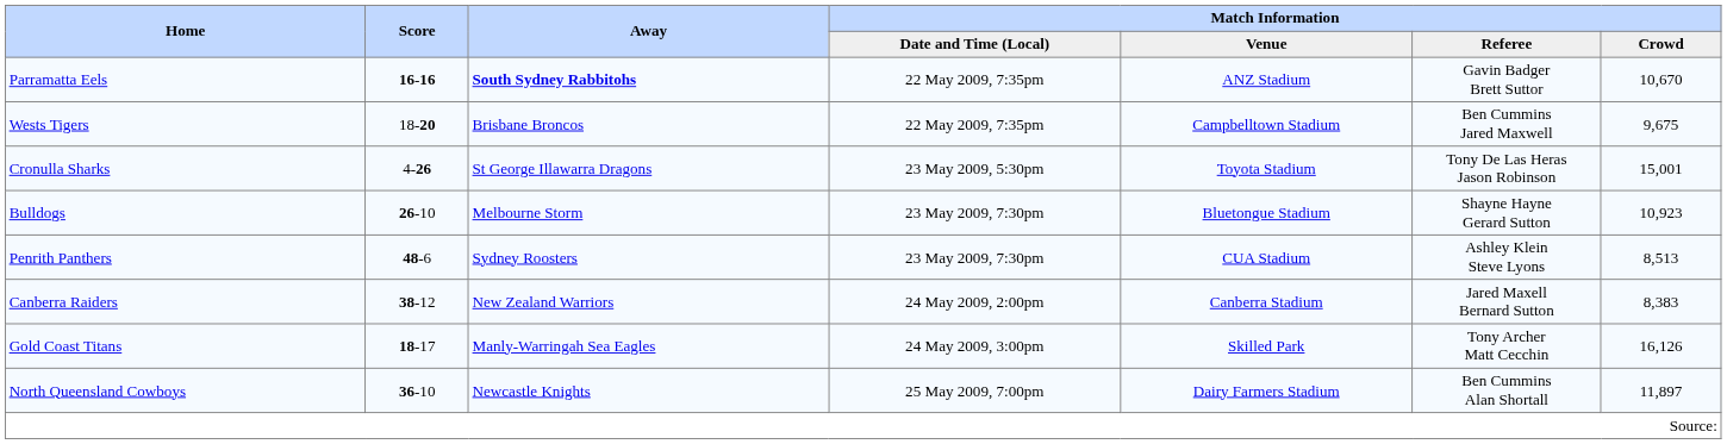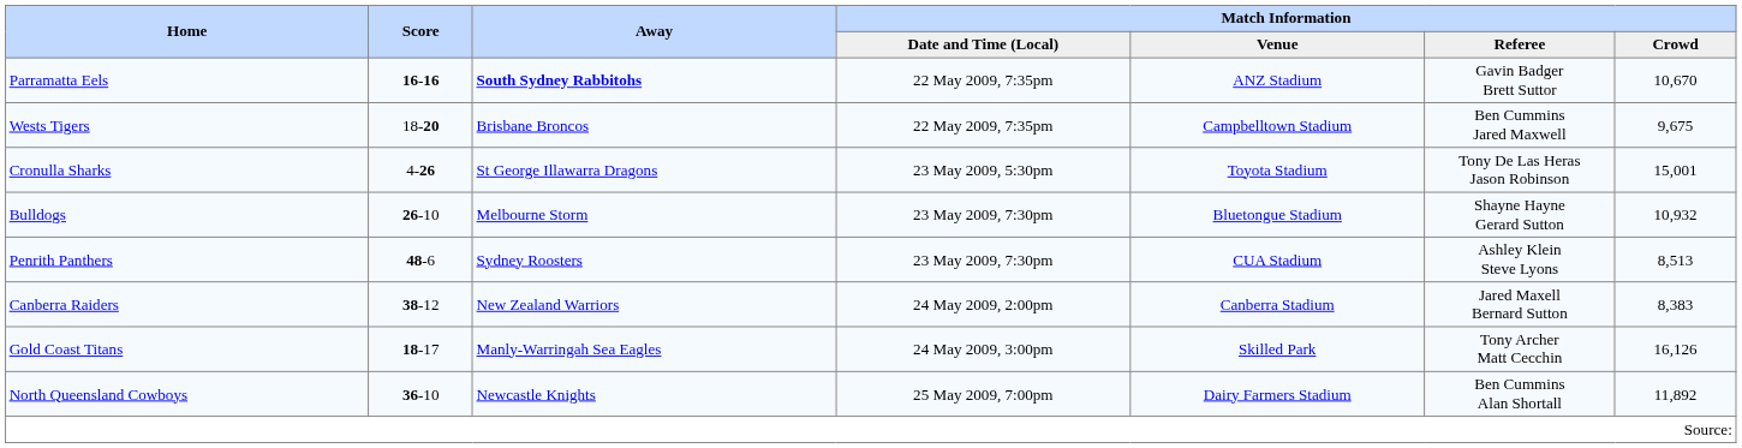 <table border="1" cellpadding="3" cellspacing="0" style="border-collapse:collapse; font-size:90%; width:100%;">
 <tr style="background:#c1d8ff;">
 <th rowspan="2" style="width:21%;">Home</th>
 <th rowspan="2" style="width:6%;">Score</th>
 <th rowspan="2" style="width:21%;">Away</th>
 <th colspan=6>Match Information</th>
 </tr>
 <tr style="background:#efefef;">
 <th width=17%>Date and Time (Local)</th>
 <th width=17%>Venue</th>
 <th width=11%>Referee</th>
 <th width=7%>Crowd</th>
 </tr>
 <tr style="text-align:center; background:#f5faff;">
 <td align=left> <a href='#'>Parramatta Eels</a></td>
 <td><strong>16</strong>-<strong>16</strong></td>
 <td align=left><strong> <a href='#'>South Sydney Rabbitohs</a></strong></td>
 <td>22 May 2009, 7:35pm</td>
 <td><a href='#'>ANZ Stadium</a></td>
 <td>Gavin Badger<br>Brett Suttor</td>
 <td>10,670</td>
 </tr>
 <tr style="text-align:center; background:#f5faff;">
 <td align=left> <a href='#'>Wests Tigers</a></td>
 <td>18-<strong>20</strong></td>
 <td align=left> <a href='#'>Brisbane Broncos</a></td>
 <td>22 May 2009, 7:35pm</td>
 <td><a href='#'>Campbelltown Stadium</a></td>
 <td>Ben Cummins<br>Jared Maxwell</td>
 <td>9,675</td>
 </tr>
 <tr style="text-align:center; background:#f5faff;">
 <td align=left> <a href='#'>Cronulla Sharks</a></td>
 <td>4-<strong>26</strong></td>
 <td align=left> <a href='#'>St George Illawarra Dragons</a></td>
 <td>23 May 2009, 5:30pm</td>
 <td><a href='#'>Toyota Stadium</a></td>
 <td>Tony De Las Heras<br>Jason Robinson</td>
 <td>15,001</td>
 </tr>
 <tr style="text-align:center; background:#f5faff;">
 <td align=left> <a href='#'>Bulldogs</a></td>
 <td><strong>26</strong>-10</td>
 <td align=left> <a href='#'>Melbourne Storm</a></td>
 <td>23 May 2009, 7:30pm</td>
 <td><a href='#'>Bluetongue Stadium</a></td>
 <td>Shayne Hayne<br>Gerard Sutton</td>
-<td>10,923</td>
+<td>10,932</td>
 </tr>
 <tr style="text-align:center; background:#f5faff;">
 <td align=left> <a href='#'>Penrith Panthers</a></td>
 <td><strong>48</strong>-6</td>
 <td align=left> <a href='#'>Sydney Roosters</a></td>
 <td>23 May 2009, 7:30pm</td>
 <td><a href='#'>CUA Stadium</a></td>
 <td>Ashley Klein<br>Steve Lyons</td>
 <td>8,513</td>
 </tr>
 <tr style="text-align:center; background:#f5faff;">
 <td align=left> <a href='#'>Canberra Raiders</a></td>
 <td><strong>38</strong>-12</td>
 <td align=left> <a href='#'>New Zealand Warriors</a></td>
 <td>24 May 2009, 2:00pm</td>
 <td><a href='#'>Canberra Stadium</a></td>
 <td>Jared Maxell<br>Bernard Sutton</td>
 <td>8,383</td>
 </tr>
 <tr style="text-align:center; background:#f5faff;">
 <td align=left> <a href='#'>Gold Coast Titans</a></td>
 <td><strong>18</strong>-17</td>
 <td align=left> <a href='#'>Manly-Warringah Sea Eagles</a></td>
 <td>24 May 2009, 3:00pm</td>
 <td><a href='#'>Skilled Park</a></td>
 <td>Tony Archer<br>Matt Cecchin</td>
 <td>16,126</td>
 </tr>
 <tr style="text-align:center; background:#f5faff;">
 <td align=left> <a href='#'>North Queensland Cowboys</a></td>
 <td><strong>36</strong>-10</td>
 <td align=left> <a href='#'>Newcastle Knights</a></td>
 <td>25 May 2009, 7:00pm</td>
 <td><a href='#'>Dairy Farmers Stadium</a></td>
 <td>Ben Cummins<br>Alan Shortall</td>
-<td>11,897</td>
+<td>11,892</td>
 </tr>
 <tr>
 <td colspan="7" style="text-align:right;">Source: </td>
 </tr>
 </table>
